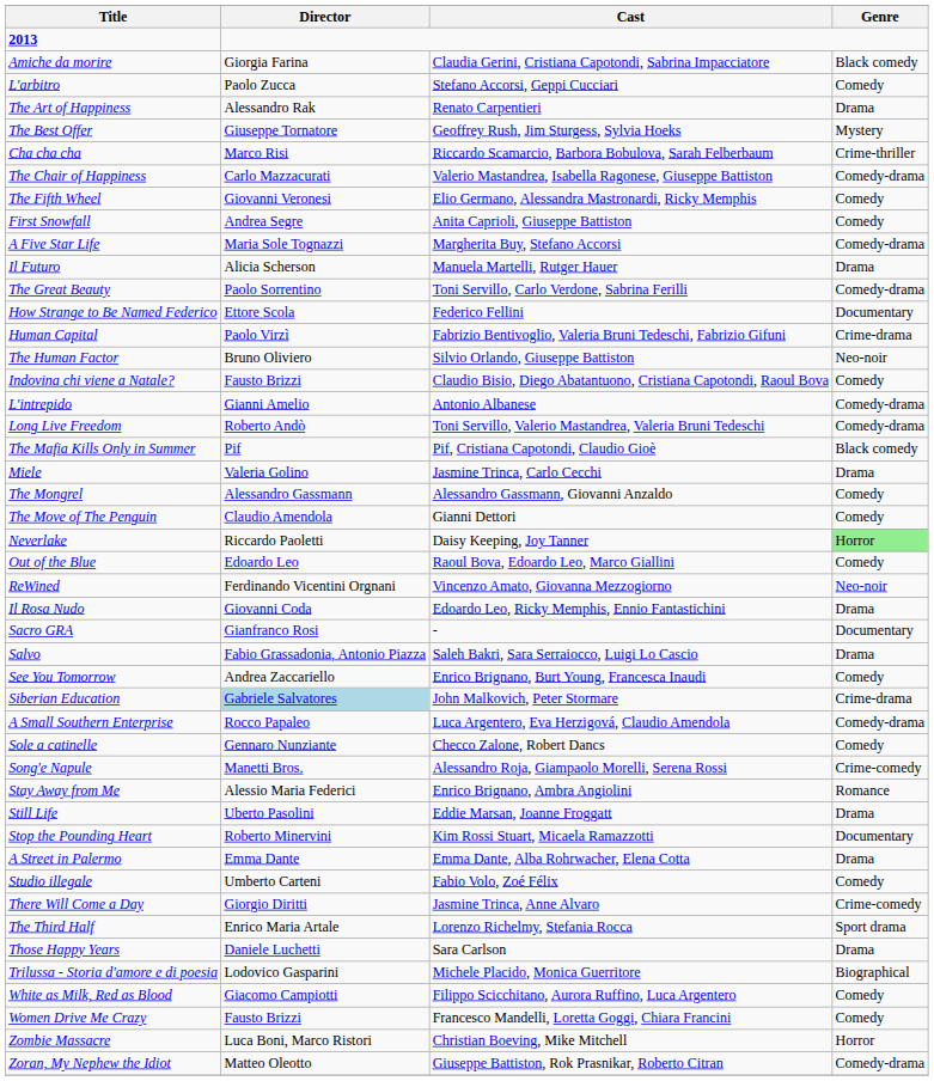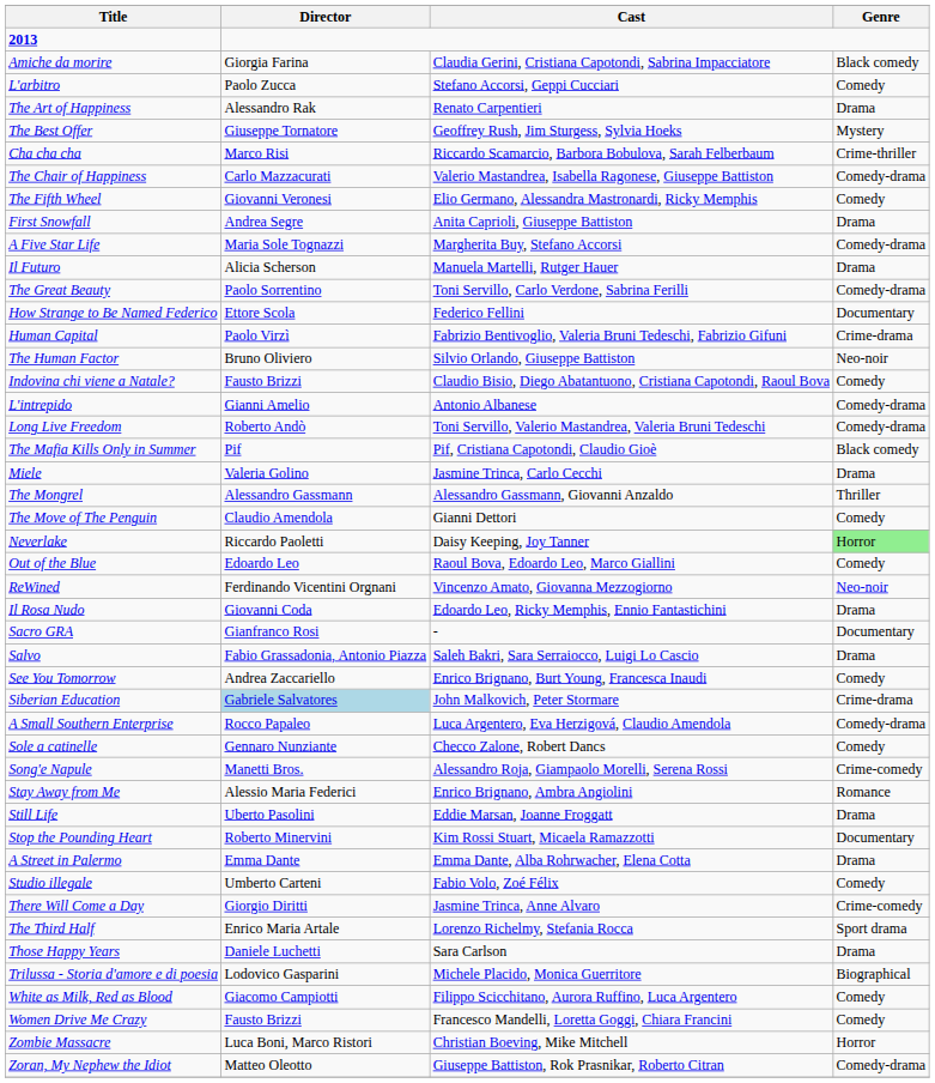 <table class="wikitable">
 <tr>
 </tr>
 <tr>
 <th>Title</th>
 <th>Director</th>
 <th>Cast</th>
 <th>Genre</th>
 </tr>
 <tr>
 <td><strong><a href='#'>2013</a></strong></td>
 </tr>
 <tr>
 <td><em><a href='#'>Amiche da morire</a></em></td>
 <td>Giorgia Farina</td>
 <td><a href='#'>Claudia Gerini</a>, <a href='#'>Cristiana Capotondi</a>, <a href='#'>Sabrina Impacciatore</a></td>
 <td>Black comedy</td>
 </tr>
 <tr>
 <td><em><a href='#'>L'arbitro</a></em></td>
 <td>Paolo Zucca</td>
 <td><a href='#'>Stefano Accorsi</a>, <a href='#'>Geppi Cucciari</a></td>
 <td>Comedy</td>
 </tr>
 <tr>
 <td><em><a href='#'>The Art of Happiness</a></em></td>
 <td>Alessandro Rak</td>
 <td><a href='#'>Renato Carpentieri</a></td>
 <td>Drama</td>
 </tr>
 <tr>
 <td><em><a href='#'>The Best Offer</a></em></td>
 <td><a href='#'>Giuseppe Tornatore</a></td>
 <td><a href='#'>Geoffrey Rush</a>, <a href='#'>Jim Sturgess</a>, <a href='#'>Sylvia Hoeks</a></td>
 <td>Mystery</td>
 </tr>
 <tr>
 <td><em><a href='#'>Cha cha cha</a></em></td>
 <td><a href='#'>Marco Risi</a></td>
 <td><a href='#'>Riccardo Scamarcio</a>, <a href='#'>Barbora Bobulova</a>, <a href='#'>Sarah Felberbaum</a></td>
 <td>Crime-thriller</td>
 </tr>
 <tr>
 <td><em><a href='#'>The Chair of Happiness</a></em></td>
 <td><a href='#'>Carlo Mazzacurati</a></td>
 <td><a href='#'>Valerio Mastandrea</a>, <a href='#'>Isabella Ragonese</a>, <a href='#'>Giuseppe Battiston</a></td>
 <td>Comedy-drama</td>
 </tr>
 <tr>
 <td><em><a href='#'>The Fifth Wheel</a></em></td>
 <td><a href='#'>Giovanni Veronesi</a></td>
 <td><a href='#'>Elio Germano</a>, <a href='#'>Alessandra Mastronardi</a>, <a href='#'>Ricky Memphis</a></td>
 <td>Comedy</td>
 </tr>
 <tr>
 <td><em><a href='#'>First Snowfall</a></em></td>
 <td><a href='#'>Andrea Segre</a></td>
 <td><a href='#'>Anita Caprioli</a>, <a href='#'>Giuseppe Battiston</a></td>
-<td>Comedy</td>
+<td>Drama</td>
 </tr>
 <tr>
 <td><em><a href='#'>A Five Star Life</a></em></td>
 <td><a href='#'>Maria Sole Tognazzi</a></td>
 <td><a href='#'>Margherita Buy</a>, <a href='#'>Stefano Accorsi</a></td>
 <td>Comedy-drama</td>
 </tr>
 <tr>
 <td><em><a href='#'>Il Futuro</a></em></td>
 <td>Alicia Scherson</td>
 <td><a href='#'>Manuela Martelli</a>, <a href='#'>Rutger Hauer</a></td>
 <td>Drama</td>
 </tr>
 <tr>
 <td><em><a href='#'>The Great Beauty</a></em></td>
 <td><a href='#'>Paolo Sorrentino</a></td>
 <td><a href='#'>Toni Servillo</a>, <a href='#'>Carlo Verdone</a>, <a href='#'>Sabrina Ferilli</a></td>
 <td>Comedy-drama</td>
 </tr>
 <tr>
 <td><em><a href='#'>How Strange to Be Named Federico</a></em></td>
 <td><a href='#'>Ettore Scola</a></td>
 <td><a href='#'>Federico Fellini</a></td>
 <td>Documentary</td>
 </tr>
 <tr>
 <td><em><a href='#'>Human Capital</a></em></td>
 <td><a href='#'>Paolo Virzì</a></td>
 <td><a href='#'>Fabrizio Bentivoglio</a>, <a href='#'>Valeria Bruni Tedeschi</a>, <a href='#'>Fabrizio Gifuni</a></td>
 <td>Crime-drama</td>
 </tr>
 <tr>
 <td><em><a href='#'>The Human Factor</a></em></td>
 <td>Bruno Oliviero</td>
 <td><a href='#'>Silvio Orlando</a>, <a href='#'>Giuseppe Battiston</a></td>
 <td>Neo-noir</td>
 </tr>
 <tr>
 <td><em><a href='#'>Indovina chi viene a Natale?</a></em></td>
 <td><a href='#'>Fausto Brizzi</a></td>
 <td><a href='#'>Claudio Bisio</a>, <a href='#'>Diego Abatantuono</a>, <a href='#'>Cristiana Capotondi</a>, <a href='#'>Raoul Bova</a></td>
 <td>Comedy</td>
 </tr>
 <tr>
 <td><em><a href='#'>L'intrepido</a></em></td>
 <td><a href='#'>Gianni Amelio</a></td>
 <td><a href='#'>Antonio Albanese</a></td>
 <td>Comedy-drama</td>
 </tr>
 <tr>
 <td><em><a href='#'>Long Live Freedom</a></em></td>
 <td><a href='#'>Roberto Andò</a></td>
 <td><a href='#'>Toni Servillo</a>, <a href='#'>Valerio Mastandrea</a>, <a href='#'>Valeria Bruni Tedeschi</a></td>
 <td>Comedy-drama</td>
 </tr>
 <tr>
 <td><em><a href='#'>The Mafia Kills Only in Summer</a></em></td>
 <td><a href='#'>Pif</a></td>
 <td><a href='#'>Pif</a>, <a href='#'>Cristiana Capotondi</a>, <a href='#'>Claudio Gioè</a></td>
 <td>Black comedy</td>
 </tr>
 <tr>
 <td><em><a href='#'>Miele</a></em></td>
 <td><a href='#'>Valeria Golino</a></td>
 <td><a href='#'>Jasmine Trinca</a>, <a href='#'>Carlo Cecchi</a></td>
 <td>Drama</td>
 </tr>
 <tr>
 <td><em><a href='#'>The Mongrel</a></em></td>
 <td><a href='#'>Alessandro Gassmann</a></td>
 <td><a href='#'>Alessandro Gassmann</a>, Giovanni Anzaldo</td>
-<td>Comedy</td>
+<td>Thriller</td>
 </tr>
 <tr>
 <td><em><a href='#'>The Move of The Penguin</a></em></td>
 <td><a href='#'>Claudio Amendola</a></td>
 <td>Gianni Dettori</td>
 <td>Comedy</td>
 </tr>
 <tr>
 <td><em><a href='#'>Neverlake</a></em></td>
 <td>Riccardo Paoletti</td>
 <td>Daisy Keeping, <a href='#'>Joy Tanner</a></td>
 <td style="background: lightgreen;">Horror</td>
 </tr>
 <tr>
 <td><em><a href='#'>Out of the Blue</a></em></td>
 <td><a href='#'>Edoardo Leo</a></td>
 <td><a href='#'>Raoul Bova</a>, <a href='#'>Edoardo Leo</a>, <a href='#'>Marco Giallini</a></td>
 <td>Comedy</td>
 </tr>
 <tr>
 <td><em><a href='#'>ReWined</a></em></td>
 <td>Ferdinando Vicentini Orgnani</td>
 <td><a href='#'>Vincenzo Amato</a>, <a href='#'>Giovanna Mezzogiorno</a></td>
 <td><a href='#'>Neo-noir</a></td>
 </tr>
 <tr>
 <td><em><a href='#'>Il Rosa Nudo</a></em></td>
 <td><a href='#'>Giovanni Coda</a></td>
 <td><a href='#'>Edoardo Leo</a>, <a href='#'>Ricky Memphis</a>, <a href='#'>Ennio Fantastichini</a></td>
 <td>Drama</td>
 </tr>
 <tr>
 <td><em><a href='#'>Sacro GRA</a></em></td>
 <td><a href='#'>Gianfranco Rosi</a></td>
 <td>-</td>
 <td>Documentary</td>
 </tr>
 <tr>
 <td><em><a href='#'>Salvo</a></em></td>
 <td><a href='#'>Fabio Grassadonia, Antonio Piazza</a></td>
 <td><a href='#'>Saleh Bakri</a>, <a href='#'>Sara Serraiocco</a>, <a href='#'>Luigi Lo Cascio</a></td>
 <td>Drama</td>
 </tr>
 <tr>
 <td><em><a href='#'>See You Tomorrow</a></em></td>
 <td>Andrea Zaccariello</td>
 <td><a href='#'>Enrico Brignano</a>, <a href='#'>Burt Young</a>, <a href='#'>Francesca Inaudi</a></td>
 <td>Comedy</td>
 </tr>
 <tr>
 <td><em><a href='#'>Siberian Education</a></em></td>
 <td style="background: lightblue;"><a href='#'>Gabriele Salvatores</a></td>
 <td><a href='#'>John Malkovich</a>, <a href='#'>Peter Stormare</a></td>
 <td>Crime-drama</td>
 </tr>
 <tr>
 <td><em><a href='#'>A Small Southern Enterprise</a></em></td>
 <td><a href='#'>Rocco Papaleo</a></td>
 <td><a href='#'>Luca Argentero</a>, <a href='#'>Eva Herzigová</a>, <a href='#'>Claudio Amendola</a></td>
 <td>Comedy-drama</td>
 </tr>
 <tr>
 <td><em><a href='#'>Sole a catinelle</a></em></td>
 <td><a href='#'>Gennaro Nunziante</a></td>
 <td><a href='#'>Checco Zalone</a>, Robert Dancs</td>
 <td>Comedy</td>
 </tr>
 <tr>
 <td><em><a href='#'>Song'e Napule</a></em></td>
 <td><a href='#'>Manetti Bros.</a></td>
 <td><a href='#'>Alessandro Roja</a>, <a href='#'>Giampaolo Morelli</a>, <a href='#'>Serena Rossi</a></td>
 <td>Crime-comedy</td>
 </tr>
 <tr>
 <td><em><a href='#'>Stay Away from Me</a></em></td>
 <td>Alessio Maria Federici</td>
 <td><a href='#'>Enrico Brignano</a>, <a href='#'>Ambra Angiolini</a></td>
 <td>Romance</td>
 </tr>
 <tr>
 <td><em><a href='#'>Still Life</a></em></td>
 <td><a href='#'>Uberto Pasolini</a></td>
 <td><a href='#'>Eddie Marsan</a>, <a href='#'>Joanne Froggatt</a></td>
 <td>Drama</td>
 </tr>
 <tr>
 <td><em><a href='#'>Stop the Pounding Heart</a></em></td>
 <td><a href='#'>Roberto Minervini</a></td>
 <td><a href='#'>Kim Rossi Stuart</a>, <a href='#'>Micaela Ramazzotti</a></td>
 <td>Documentary</td>
 </tr>
 <tr>
 <td><em><a href='#'>A Street in Palermo</a></em></td>
 <td><a href='#'>Emma Dante</a></td>
 <td><a href='#'>Emma Dante</a>, <a href='#'>Alba Rohrwacher</a>, <a href='#'>Elena Cotta</a></td>
 <td>Drama</td>
 </tr>
 <tr>
 <td><em><a href='#'>Studio illegale</a></em></td>
 <td>Umberto Carteni</td>
 <td><a href='#'>Fabio Volo</a>, <a href='#'>Zoé Félix</a></td>
 <td>Comedy</td>
 </tr>
 <tr>
 <td><em><a href='#'>There Will Come a Day</a></em></td>
 <td><a href='#'>Giorgio Diritti</a></td>
 <td><a href='#'>Jasmine Trinca</a>, <a href='#'>Anne Alvaro</a></td>
 <td>Crime-comedy</td>
 </tr>
 <tr>
 <td><em><a href='#'>The Third Half</a></em></td>
 <td>Enrico Maria Artale</td>
 <td><a href='#'>Lorenzo Richelmy</a>, <a href='#'>Stefania Rocca</a></td>
 <td>Sport drama</td>
 </tr>
 <tr>
 <td><em><a href='#'>Those Happy Years</a></em></td>
 <td><a href='#'>Daniele Luchetti</a></td>
 <td>Sara Carlson</td>
 <td>Drama</td>
 </tr>
 <tr>
 <td><em><a href='#'>Trilussa - Storia d'amore e di poesia</a></em></td>
 <td>Lodovico Gasparini</td>
 <td><a href='#'>Michele Placido</a>, <a href='#'>Monica Guerritore</a></td>
 <td>Biographical</td>
 </tr>
 <tr>
 <td><em><a href='#'>White as Milk, Red as Blood</a></em></td>
 <td><a href='#'>Giacomo Campiotti</a></td>
 <td><a href='#'>Filippo Scicchitano</a>, <a href='#'>Aurora Ruffino</a>, <a href='#'>Luca Argentero</a></td>
 <td>Comedy</td>
 </tr>
 <tr>
 <td><em><a href='#'>Women Drive Me Crazy</a></em></td>
 <td><a href='#'>Fausto Brizzi</a></td>
 <td>Francesco Mandelli, <a href='#'>Loretta Goggi</a>, <a href='#'>Chiara Francini</a></td>
 <td>Comedy</td>
 </tr>
 <tr>
 <td><em><a href='#'>Zombie Massacre</a></em></td>
 <td>Luca Boni, Marco Ristori</td>
 <td><a href='#'>Christian Boeving</a>, Mike Mitchell</td>
 <td>Horror</td>
 </tr>
 <tr>
 <td><em><a href='#'>Zoran, My Nephew the Idiot</a></em></td>
 <td>Matteo Oleotto</td>
 <td><a href='#'>Giuseppe Battiston</a>, Rok Prasnikar, <a href='#'>Roberto Citran</a></td>
 <td>Comedy-drama</td>
 </tr>
 <tr>
 </tr>
 </table>
